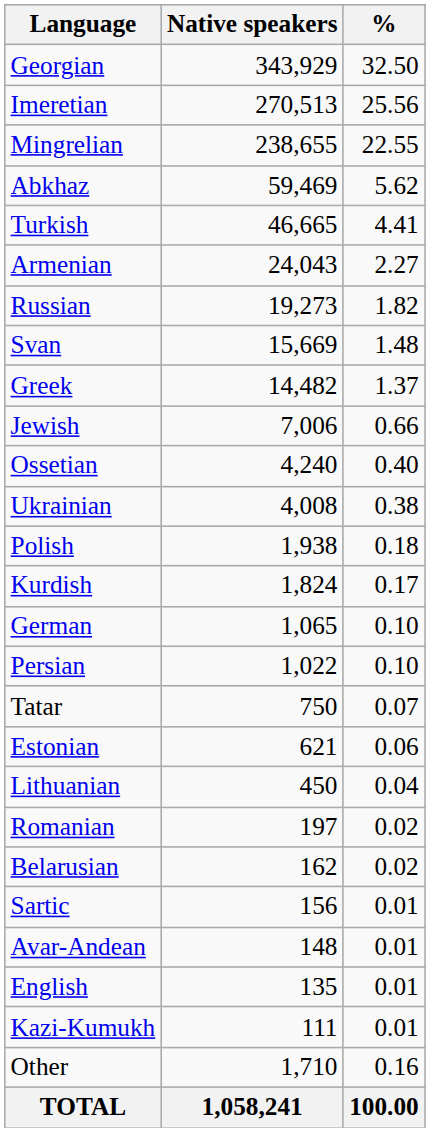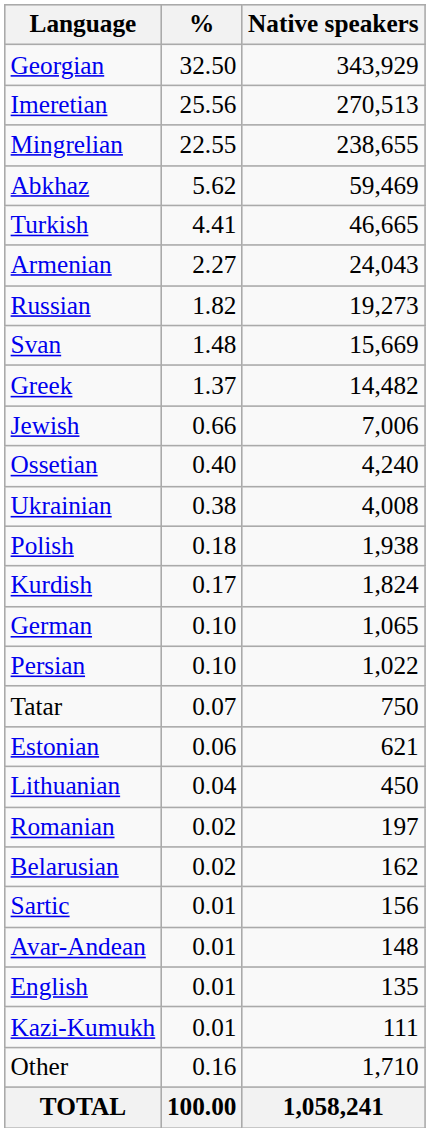 <table class="wikitable sortable">
 <tr>
 <th>Language</th>
+<th>%</th>
 <th>Native speakers</th>
-<th>%</th>
 </tr>
 <tr>
 <td><a href='#'>Georgian</a></td>
+<td align="right">32.50</td>
 <td align="right">343,929</td>
-<td align="right">32.50</td>
 </tr>
 <tr>
 <td><a href='#'>Imeretian</a></td>
+<td align="right">25.56</td>
 <td align="right">270,513</td>
-<td align="right">25.56</td>
 </tr>
 <tr>
 <td><a href='#'>Mingrelian</a></td>
+<td align="right">22.55</td>
 <td align="right">238,655</td>
-<td align="right">22.55</td>
 </tr>
 <tr>
 <td><a href='#'>Abkhaz</a></td>
+<td align="right">5.62</td>
 <td align="right">59,469</td>
-<td align="right">5.62</td>
 </tr>
 <tr>
 <td><a href='#'>Turkish</a></td>
+<td align="right">4.41</td>
 <td align="right">46,665</td>
-<td align="right">4.41</td>
 </tr>
 <tr>
 <td><a href='#'>Armenian</a></td>
+<td align="right">2.27</td>
 <td align="right">24,043</td>
-<td align="right">2.27</td>
 </tr>
 <tr>
 <td><a href='#'>Russian</a></td>
+<td align="right">1.82</td>
 <td align="right">19,273</td>
-<td align="right">1.82</td>
 </tr>
 <tr>
 <td><a href='#'>Svan</a></td>
+<td align="right">1.48</td>
 <td align="right">15,669</td>
-<td align="right">1.48</td>
 </tr>
 <tr>
 <td><a href='#'>Greek</a></td>
+<td align="right">1.37</td>
 <td align="right">14,482</td>
-<td align="right">1.37</td>
 </tr>
 <tr>
 <td><a href='#'>Jewish</a></td>
+<td align="right">0.66</td>
 <td align="right">7,006</td>
-<td align="right">0.66</td>
 </tr>
 <tr>
 <td><a href='#'>Ossetian</a></td>
+<td align="right">0.40</td>
 <td align="right">4,240</td>
-<td align="right">0.40</td>
 </tr>
 <tr>
 <td><a href='#'>Ukrainian</a></td>
+<td align="right">0.38</td>
 <td align="right">4,008</td>
-<td align="right">0.38</td>
 </tr>
 <tr>
 <td><a href='#'>Polish</a></td>
+<td align="right">0.18</td>
 <td align="right">1,938</td>
-<td align="right">0.18</td>
 </tr>
 <tr>
 <td><a href='#'>Kurdish</a></td>
+<td align="right">0.17</td>
 <td align="right">1,824</td>
-<td align="right">0.17</td>
 </tr>
 <tr>
 <td><a href='#'>German</a></td>
+<td align="right">0.10</td>
 <td align="right">1,065</td>
-<td align="right">0.10</td>
 </tr>
 <tr>
 <td><a href='#'>Persian</a></td>
+<td align="right">0.10</td>
 <td align="right">1,022</td>
-<td align="right">0.10</td>
 </tr>
 <tr>
 <td>Tatar</td>
+<td align="right">0.07</td>
 <td align="right">750</td>
-<td align="right">0.07</td>
 </tr>
 <tr>
 <td><a href='#'>Estonian</a></td>
+<td align="right">0.06</td>
 <td align="right">621</td>
-<td align="right">0.06</td>
 </tr>
 <tr>
 <td><a href='#'>Lithuanian</a></td>
+<td align="right">0.04</td>
 <td align="right">450</td>
-<td align="right">0.04</td>
 </tr>
 <tr>
 <td><a href='#'>Romanian</a></td>
+<td align="right">0.02</td>
 <td align="right">197</td>
-<td align="right">0.02</td>
 </tr>
 <tr>
 <td><a href='#'>Belarusian</a></td>
+<td align="right">0.02</td>
 <td align="right">162</td>
-<td align="right">0.02</td>
 </tr>
 <tr>
 <td><a href='#'>Sartic</a></td>
+<td align="right">0.01</td>
 <td align="right">156</td>
-<td align="right">0.01</td>
 </tr>
 <tr>
 <td><a href='#'>Avar-Andean</a></td>
+<td align="right">0.01</td>
 <td align="right">148</td>
-<td align="right">0.01</td>
 </tr>
 <tr>
 <td><a href='#'>English</a></td>
+<td align="right">0.01</td>
 <td align="right">135</td>
-<td align="right">0.01</td>
 </tr>
 <tr>
 <td><a href='#'>Kazi-Kumukh</a></td>
+<td align="right">0.01</td>
 <td align="right">111</td>
-<td align="right">0.01</td>
 </tr>
 <tr>
 <td>Other</td>
+<td align="right">0.16</td>
 <td align="right">1,710</td>
-<td align="right">0.16</td>
 </tr>
 <tr>
 <th>TOTAL</th>
+<th>100.00</th>
 <th>1,058,241</th>
-<th>100.00</th>
 </tr>
 </table>
